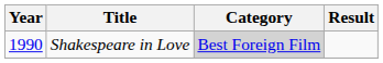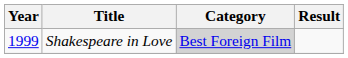 <table class="wikitable">
 <tr>
 <th>Year</th>
 <th>Title</th>
 <th>Category</th>
 <th>Result</th>
 </tr>
 <tr>
-<td><a href='#'>1990</a></td>
+<td><a href='#'>1999</a></td>
 <td><em>Shakespeare in Love</em></td>
 <td style="background: lightgrey;"><a href='#'>Best Foreign Film</a></td>
 <td></td>
 </tr>
 <tr>
 </tr>
 </table>
